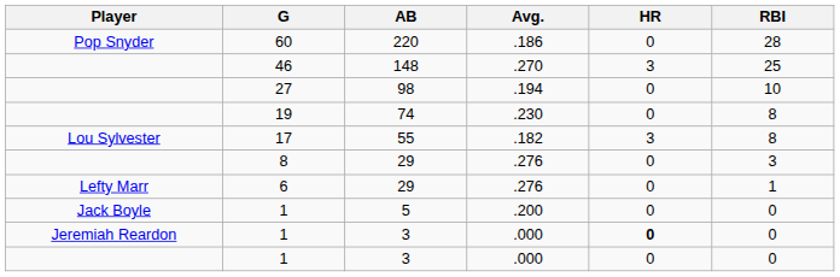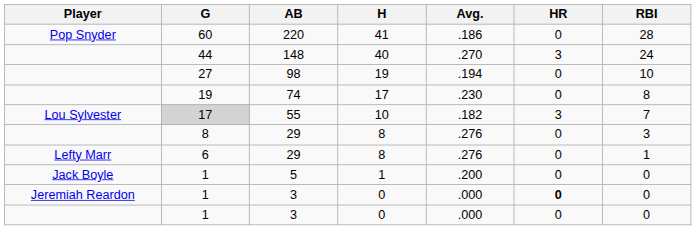 <table class="wikitable sortable">
 <tr>
 <th bgcolor="#DDDDFF" width="16%">Player</th>
 <th bgcolor="#DDDDFF" width="9%">G</th>
 <th bgcolor="#DDDDFF" width="9%">AB</th>
+<th bgcolor="#DDDDFF" width="9%">H</th>
 <th bgcolor="#DDDDFF" width="9%">Avg.</th>
 <th bgcolor="#DDDDFF" width="9%">HR</th>
 <th bgcolor="#DDDDFF" width="9%">RBI</th>
 </tr>
 <tr align="center">
 <td><a href='#'>Pop Snyder</a></td>
 <td>60</td>
 <td>220</td>
+<td>41</td>
 <td>.186</td>
 <td>0</td>
 <td>28</td>
 </tr>
 <tr align=center>
 <td></td>
-<td>46</td>
+<td>44</td>
 <td>148</td>
+<td>40</td>
 <td>.270</td>
 <td>3</td>
-<td>25</td>
+<td>24</td>
 </tr>
 <tr align="center">
 <td></td>
 <td>27</td>
 <td>98</td>
+<td>19</td>
 <td>.194</td>
 <td>0</td>
 <td>10</td>
 </tr>
 <tr align="center">
 <td></td>
 <td>19</td>
 <td>74</td>
+<td>17</td>
 <td>.230</td>
 <td>0</td>
 <td>8</td>
 </tr>
 <tr align="center">
 <td><a href='#'>Lou Sylvester</a></td>
-<td>17</td>
+<td style="background: lightgrey;">17</td>
 <td>55</td>
+<td>10</td>
 <td>.182</td>
 <td>3</td>
-<td>8</td>
+<td>7</td>
 </tr>
 <tr align=center>
 <td></td>
 <td>8</td>
 <td>29</td>
+<td>8</td>
 <td>.276</td>
 <td>0</td>
 <td>3</td>
 </tr>
 <tr align="center">
 <td><a href='#'>Lefty Marr</a></td>
 <td>6</td>
 <td>29</td>
+<td>8</td>
 <td>.276</td>
 <td>0</td>
 <td>1</td>
 </tr>
 <tr align=center>
 <td><a href='#'>Jack Boyle</a></td>
 <td>1</td>
 <td>5</td>
+<td>1</td>
 <td>.200</td>
 <td>0</td>
 <td>0</td>
 </tr>
 <tr align=center>
 <td><a href='#'>Jeremiah Reardon</a></td>
 <td>1</td>
 <td>3</td>
+<td>0</td>
 <td>.000</td>
 <td><strong>0</strong></td>
 <td>0</td>
 </tr>
 <tr align=center>
 <td></td>
 <td>1</td>
 <td>3</td>
+<td>0</td>
 <td>.000</td>
 <td>0</td>
 <td>0</td>
 </tr>
 </table>
